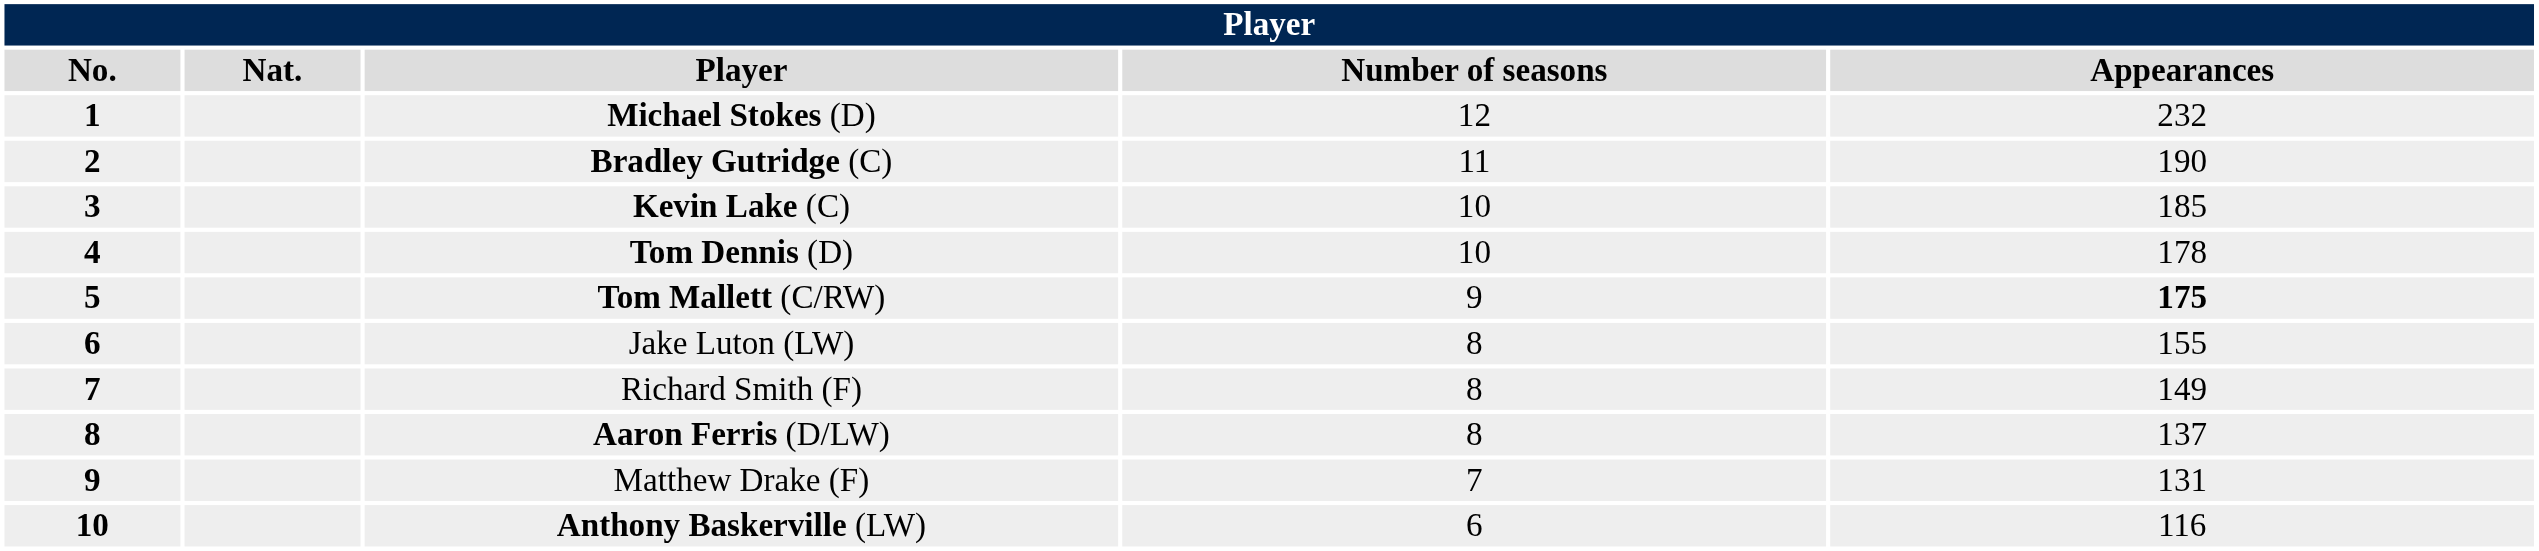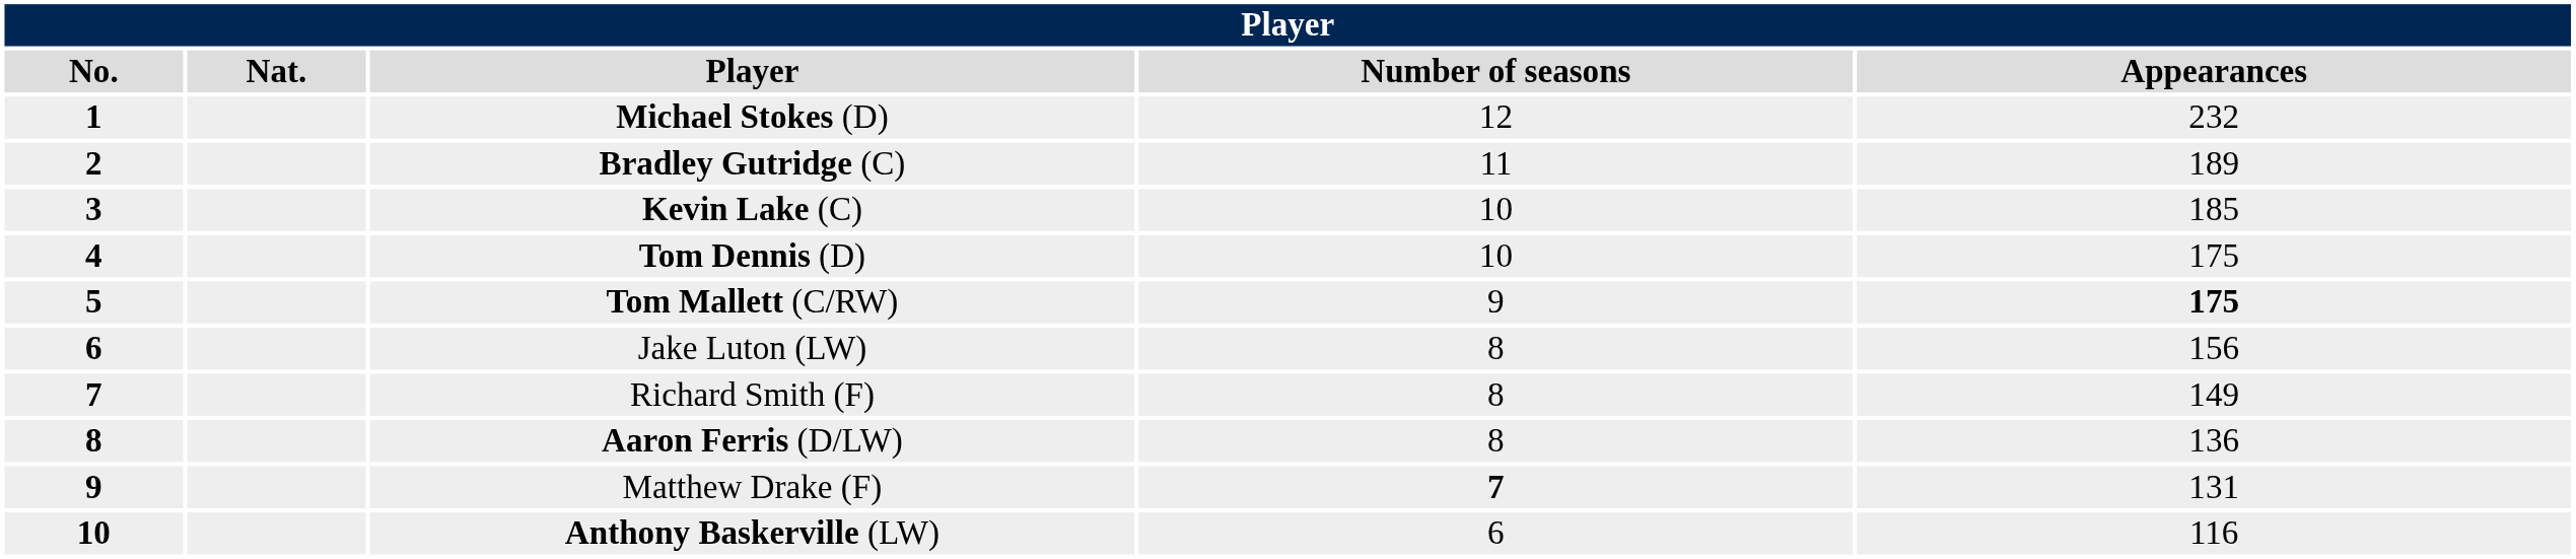 <table class="toccolours"  style="width:97%; clear:both; margin:1.5em auto; text-align:center;">
 <tr>
 <th colspan="11" style="background:#002653; color:#FFFFFF;">Player</th>
 </tr>
 <tr style="background:#ddd;">
 <th width=7%>No.</th>
 <th width=7%>Nat.</th>
 <th width=30%>Player</th>
 <th width=28%>Number of seasons</th>
 <th width=28%>Appearances</th>
 </tr>
 <tr style="background:#eee;">
 <td><strong>1</strong></td>
 <td></td>
 <td align=center><strong>Michael Stokes</strong> (D)</td>
 <td align=center>12</td>
 <td align=center>232</td>
 </tr>
 <tr style="background:#eee;">
 <td><strong>2</strong></td>
 <td></td>
 <td align=center><strong>Bradley Gutridge</strong> (C)</td>
 <td align=center>11</td>
-<td align=center>190</td>
+<td align=center>189</td>
 </tr>
 <tr style="background:#eee;">
 <td><strong>3</strong></td>
 <td></td>
 <td align=center><strong>Kevin Lake</strong> (C)</td>
 <td align=center>10</td>
 <td align=center>185</td>
 </tr>
 <tr style="background:#eee;">
 <td><strong>4</strong></td>
 <td></td>
 <td align=center><strong>Tom Dennis</strong> (D)</td>
 <td align=center>10</td>
-<td align=center>178</td>
+<td align=center>175</td>
 </tr>
 <tr style="background:#eee;">
 <td><strong>5</strong></td>
 <td></td>
 <td align=center><strong>Tom Mallett</strong> (C/RW)</td>
 <td align=center>9</td>
 <td align=center><strong>175</strong></td>
 </tr>
 <tr style="background:#eee;">
 <td><strong>6</strong></td>
 <td></td>
 <td align=center>Jake Luton (LW)</td>
 <td align=center>8</td>
-<td align=center>155</td>
+<td align=center>156</td>
 </tr>
 <tr style="background:#eee;">
 <td><strong>7</strong></td>
 <td></td>
 <td align=center>Richard Smith (F)</td>
 <td align=center>8</td>
 <td align=center>149</td>
 </tr>
 <tr style="background:#eee;">
 <td><strong>8</strong></td>
 <td></td>
 <td align=center><strong>Aaron Ferris</strong> (D/LW)</td>
 <td align=center>8</td>
-<td align=center>137</td>
+<td align=center>136</td>
 </tr>
 <tr style="background:#eee;">
 <td><strong>9</strong></td>
 <td></td>
 <td align=center>Matthew Drake (F)</td>
-<td align=center>7</td>
+<td align=center><strong>7</strong></td>
 <td align=center>131</td>
 </tr>
 <tr style="background:#eee;">
 <td><strong>10</strong></td>
 <td></td>
 <td align=center><strong>Anthony Baskerville</strong> (LW)</td>
 <td align=center>6</td>
 <td align=center>116</td>
 </tr>
 <tr style="background:#eee;">
 </tr>
 </table>
